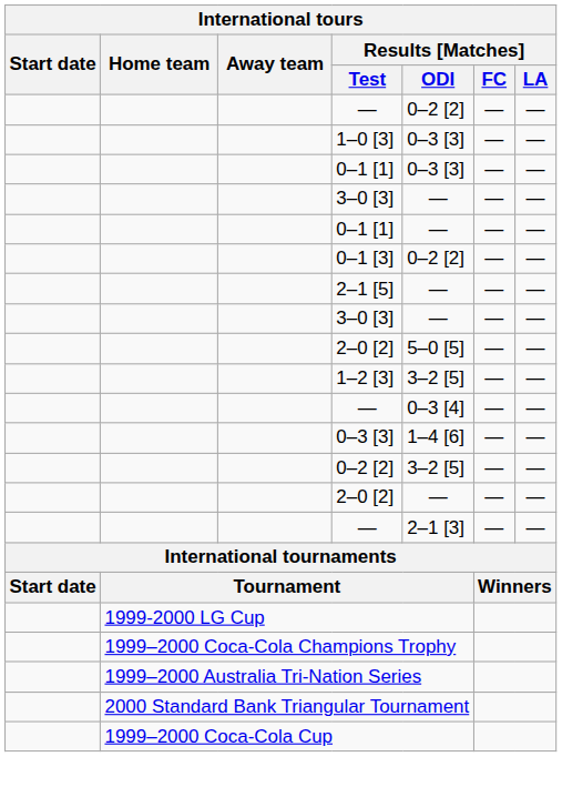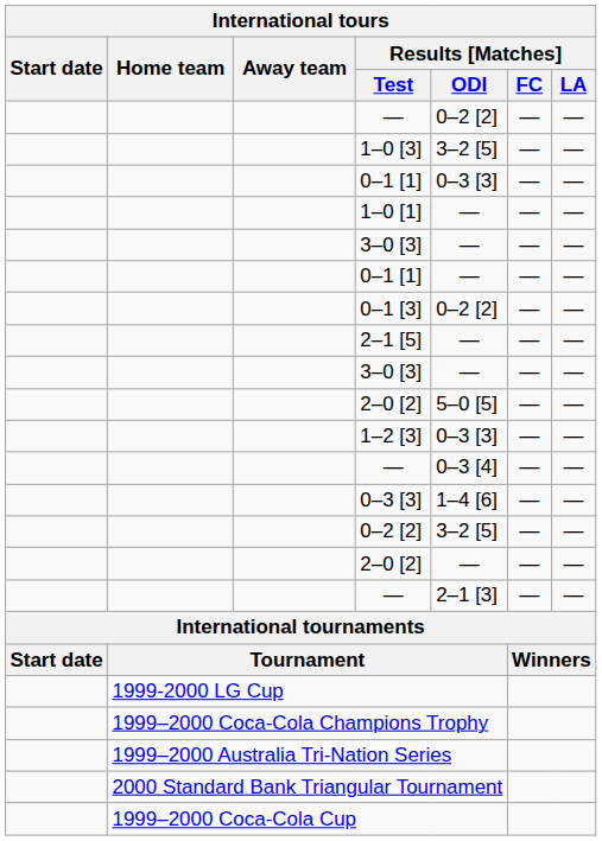 <table class="wikitable">
 <tr>
 <th colspan="7">International tours</th>
 </tr>
 <tr>
 <th rowspan="2">Start date</th>
 <th rowspan="2">Home team</th>
 <th rowspan="2">Away team</th>
 <th colspan="4">Results [Matches]</th>
 </tr>
 <tr>
 <th><a href='#'>Test</a></th>
 <th><a href='#'>ODI</a></th>
 <th><a href='#'>FC</a></th>
 <th><a href='#'>LA</a></th>
 </tr>
 <tr>
 <td><a href='#'></a></td>
 <td></td>
 <td></td>
 <td ; style="text-align:center">—</td>
 <td>0–2 [2]</td>
 <td ; style="text-align:center">—</td>
 <td ; style="text-align:center">—</td>
 </tr>
 <tr>
 <td><a href='#'></a></td>
 <td></td>
 <td></td>
 <td>1–0 [3]</td>
-<td>0–3 [3]</td>
+<td>3–2 [5]</td>
 <td ; style="text-align:center">—</td>
 <td ; style="text-align:center">—</td>
 </tr>
 <tr>
 <td><a href='#'></a></td>
 <td></td>
 <td></td>
 <td>0–1 [1]</td>
 <td>0–3 [3]</td>
+<td ; style="text-align:center">—</td>
+<td ; style="text-align:center">—</td>
+</tr>
+<tr>
+<td><a href='#'></a></td>
+<td></td>
+<td></td>
+<td>1–0 [1]</td>
+<td ; style="text-align:center">—</td>
 <td ; style="text-align:center">—</td>
 <td ; style="text-align:center">—</td>
 </tr>
 <tr>
 <td><a href='#'></a></td>
 <td></td>
 <td></td>
 <td>3–0 [3]</td>
 <td ; style="text-align:center">—</td>
 <td ; style="text-align:center">—</td>
 <td ; style="text-align:center">—</td>
 </tr>
 <tr>
 <td><a href='#'></a></td>
 <td></td>
 <td></td>
 <td>0–1 [1]</td>
 <td ; style="text-align:center">—</td>
 <td ; style="text-align:center">—</td>
 <td ; style="text-align:center">—</td>
 </tr>
 <tr>
 <td><a href='#'></a></td>
 <td></td>
 <td></td>
 <td>0–1 [3]</td>
 <td>0–2 [2]</td>
 <td ; style="text-align:center">—</td>
 <td ; style="text-align:center">—</td>
 </tr>
 <tr>
 <td><a href='#'></a></td>
 <td></td>
 <td></td>
 <td>2–1 [5]</td>
 <td ; style="text-align:center">—</td>
 <td ; style="text-align:center">—</td>
 <td ; style="text-align:center">—</td>
 </tr>
 <tr>
 <td><a href='#'></a></td>
 <td></td>
 <td></td>
 <td>3–0 [3]</td>
 <td ; style="text-align:center">—</td>
 <td ; style="text-align:center">—</td>
 <td ; style="text-align:center">—</td>
 </tr>
 <tr>
 <td><a href='#'></a></td>
 <td></td>
 <td></td>
 <td>2–0 [2]</td>
 <td>5–0 [5]</td>
 <td ; style="text-align:center">—</td>
 <td ; style="text-align:center">—</td>
 </tr>
 <tr>
 <td><a href='#'></a></td>
 <td></td>
 <td></td>
 <td>1–2 [3]</td>
-<td>3–2 [5]</td>
+<td>0–3 [3]</td>
 <td ; style="text-align:center">—</td>
 <td ; style="text-align:center">—</td>
 </tr>
 <tr>
 <td><a href='#'></a></td>
 <td></td>
 <td></td>
 <td ; style="text-align:center">—</td>
 <td>0–3 [4]</td>
 <td ; style="text-align:center">—</td>
 <td ; style="text-align:center">—</td>
 </tr>
 <tr>
 <td><a href='#'></a></td>
 <td></td>
 <td></td>
 <td>0–3 [3]</td>
 <td>1–4 [6]</td>
 <td ; style="text-align:center">—</td>
 <td ; style="text-align:center">—</td>
 </tr>
 <tr>
 <td><a href='#'></a></td>
 <td></td>
 <td></td>
 <td>0–2 [2]</td>
 <td>3–2 [5]</td>
 <td ; style="text-align:center">—</td>
 <td ; style="text-align:center">—</td>
 </tr>
 <tr>
 <td><a href='#'></a></td>
 <td></td>
 <td></td>
 <td>2–0 [2]</td>
 <td ; style="text-align:center">—</td>
 <td ; style="text-align:center">—</td>
 <td ; style="text-align:center">—</td>
 </tr>
 <tr>
 <td><a href='#'></a></td>
 <td></td>
 <td></td>
 <td ; style="text-align:center">—</td>
 <td>2–1 [3]</td>
 <td ; style="text-align:center">—</td>
 <td ; style="text-align:center">—</td>
 </tr>
 <tr>
 <th colspan="7">International tournaments</th>
 </tr>
 <tr>
 <th>Start date</th>
 <th colspan="4">Tournament</th>
 <th colspan="2">Winners</th>
 </tr>
 <tr>
 <td><a href='#'></a></td>
 <td colspan="4"> <a href='#'>1999-2000 LG Cup</a></td>
 <td colspan="2"></td>
 </tr>
 <tr>
 <td><a href='#'></a></td>
 <td colspan="4"> <a href='#'>1999–2000 Coca-Cola Champions Trophy</a></td>
 <td colspan="2"></td>
 </tr>
 <tr>
 <td><a href='#'></a></td>
 <td colspan="4"> <a href='#'>1999–2000 Australia Tri-Nation Series</a></td>
 <td colspan="2"></td>
 </tr>
 <tr>
 <td><a href='#'></a></td>
 <td colspan="4"> <a href='#'>2000 Standard Bank Triangular Tournament</a></td>
 <td colspan="2"></td>
 </tr>
 <tr>
 <td><a href='#'></a></td>
 <td colspan="4"> <a href='#'>1999–2000 Coca-Cola Cup</a></td>
 <td colspan="2"></td>
 </tr>
 </table>
